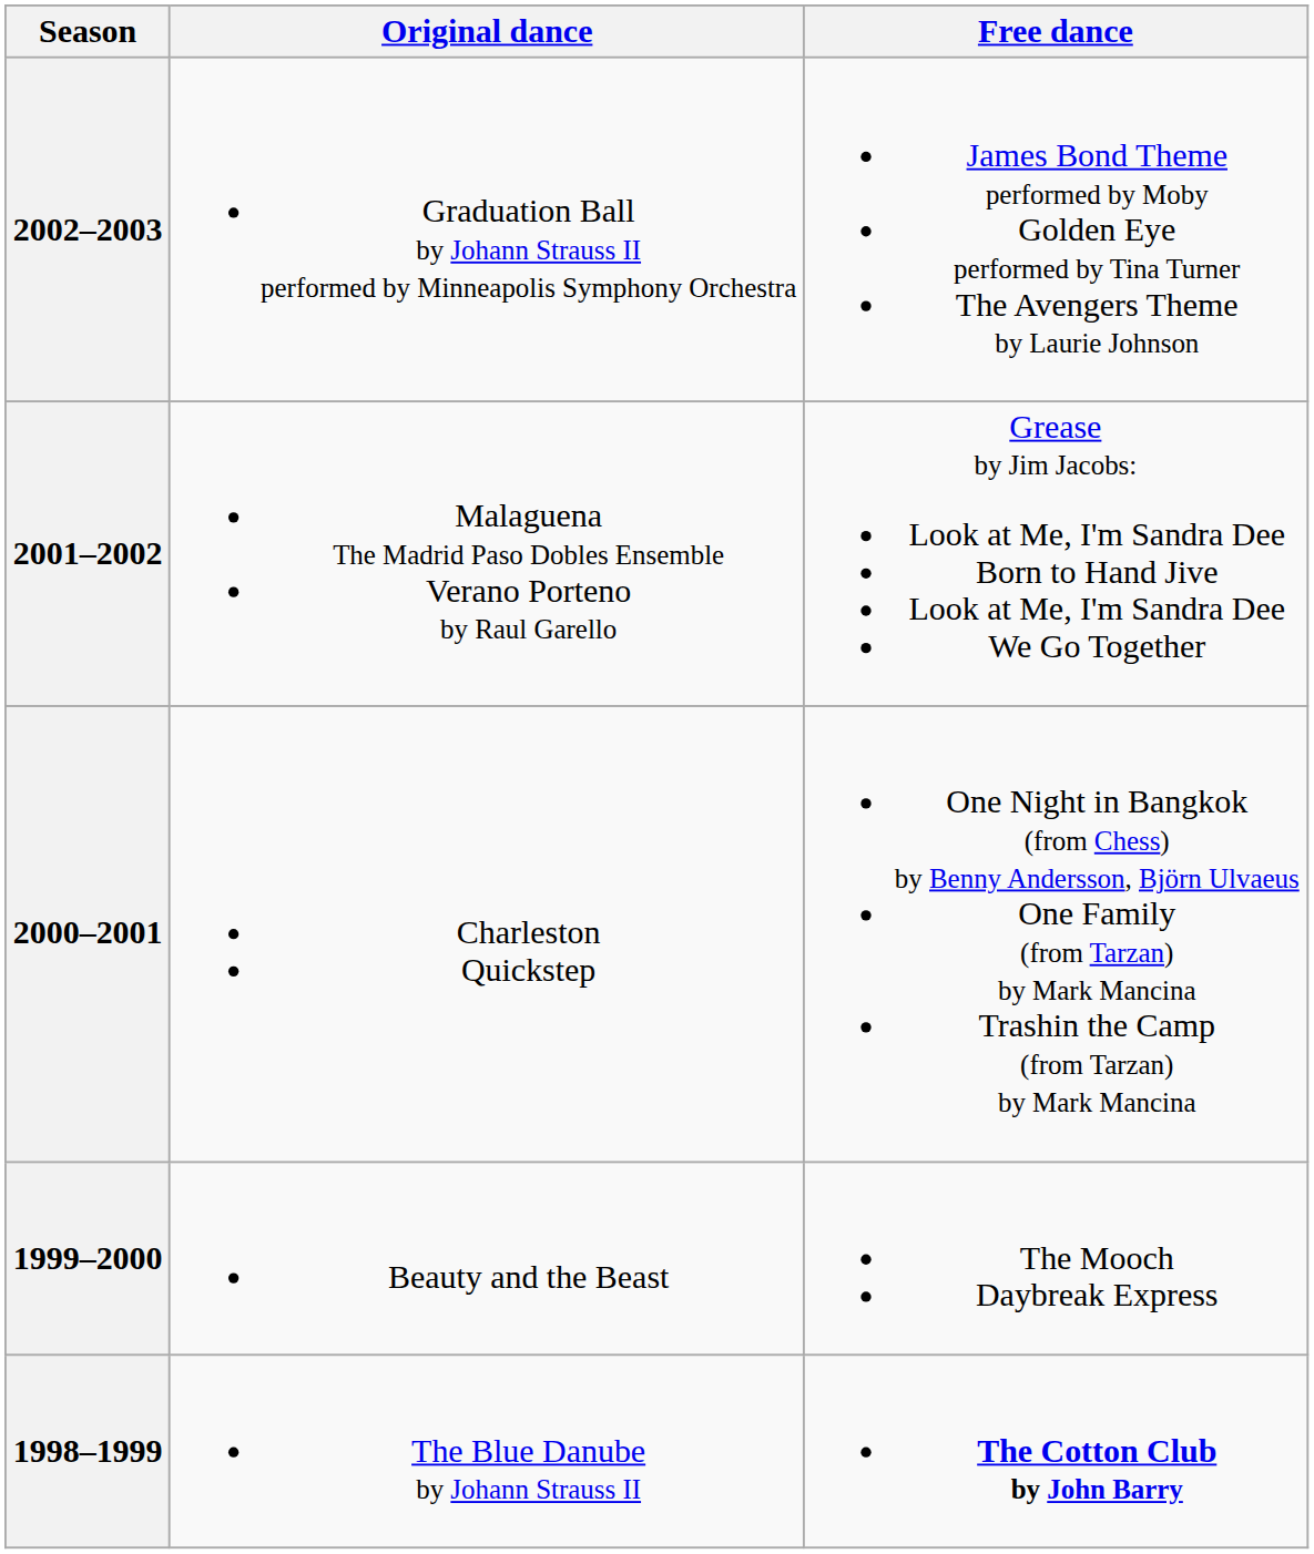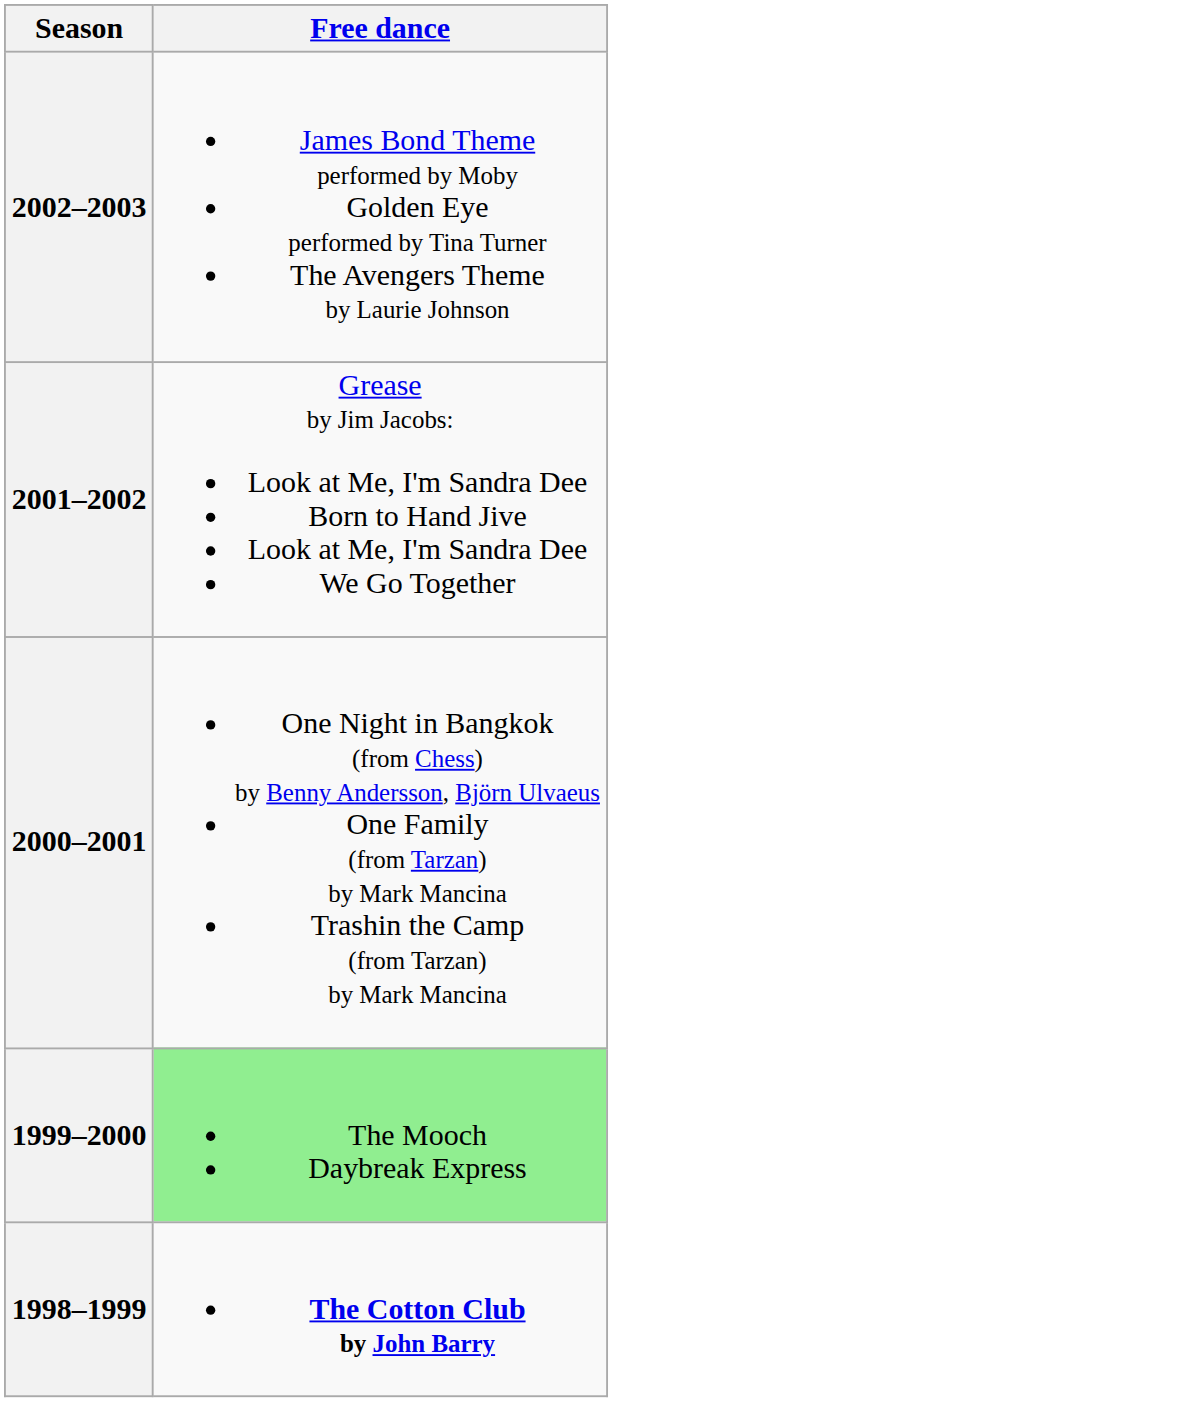 <table class="wikitable" style="text-align:center">
 <tr>
 <th>Season</th>
-<th><a href='#'>Original dance</a></th>
 <th><a href='#'>Free dance</a></th>
 </tr>
 <tr>
 <th>2002–2003 <br></th>
-<td><br><ul><li>Graduation Ball <br><small> by <a href='#'>Johann Strauss II</a> <br> performed by Minneapolis Symphony Orchestra </small></li></ul></td>
 <td><br><ul><li><a href='#'>James Bond Theme</a> <br><small> performed by Moby </small></li><li>Golden Eye <br><small> performed by Tina Turner </small></li><li>The Avengers Theme <br><small> by Laurie Johnson </small></li></ul></td>
 </tr>
 <tr>
 <th>2001–2002 <br></th>
-<td><br><ul><li>Malaguena <br><small> The Madrid Paso Dobles Ensemble </small></li><li>Verano Porteno <br><small> by Raul Garello </small></li></ul></td>
 <td><a href='#'>Grease</a> <br><small> by Jim Jacobs: </small><br><ul><li>Look at Me, I'm Sandra Dee</li><li>Born to Hand Jive</li><li>Look at Me, I'm Sandra Dee</li><li>We Go Together</li></ul></td>
 </tr>
 <tr>
 <th>2000–2001 <br></th>
-<td><br><ul><li>Charleston</li><li>Quickstep</li></ul></td>
 <td><br><ul><li>One Night in Bangkok <br><small> (from <a href='#'>Chess</a>) <br> by <a href='#'>Benny Andersson</a>, <a href='#'>Björn Ulvaeus</a> </small></li><li>One Family <br><small> (from <a href='#'>Tarzan</a>) <br> by Mark Mancina </small></li><li>Trashin the Camp <br><small> (from Tarzan) <br> by Mark Mancina </small></li></ul></td>
 </tr>
 <tr>
 <th>1999–2000 <br></th>
-<td><br><ul><li>Beauty and the Beast</li></ul></td>
-<td><br><ul><li>The Mooch</li><li>Daybreak Express</li></ul></td>
+<td style="background: lightgreen;"><br><ul><li>The Mooch</li><li>Daybreak Express</li></ul></td>
 </tr>
 <tr>
 <th>1998–1999 <br></th>
-<td><br><ul><li><a href='#'>The Blue Danube</a> <br><small> by <a href='#'>Johann Strauss II</a> </small></li></ul></td>
 <td><strong><br><ul><li><a href='#'>The Cotton Club</a> <br><small> by <a href='#'>John Barry</a> </small></li></ul></strong></td>
 </tr>
 </table>
